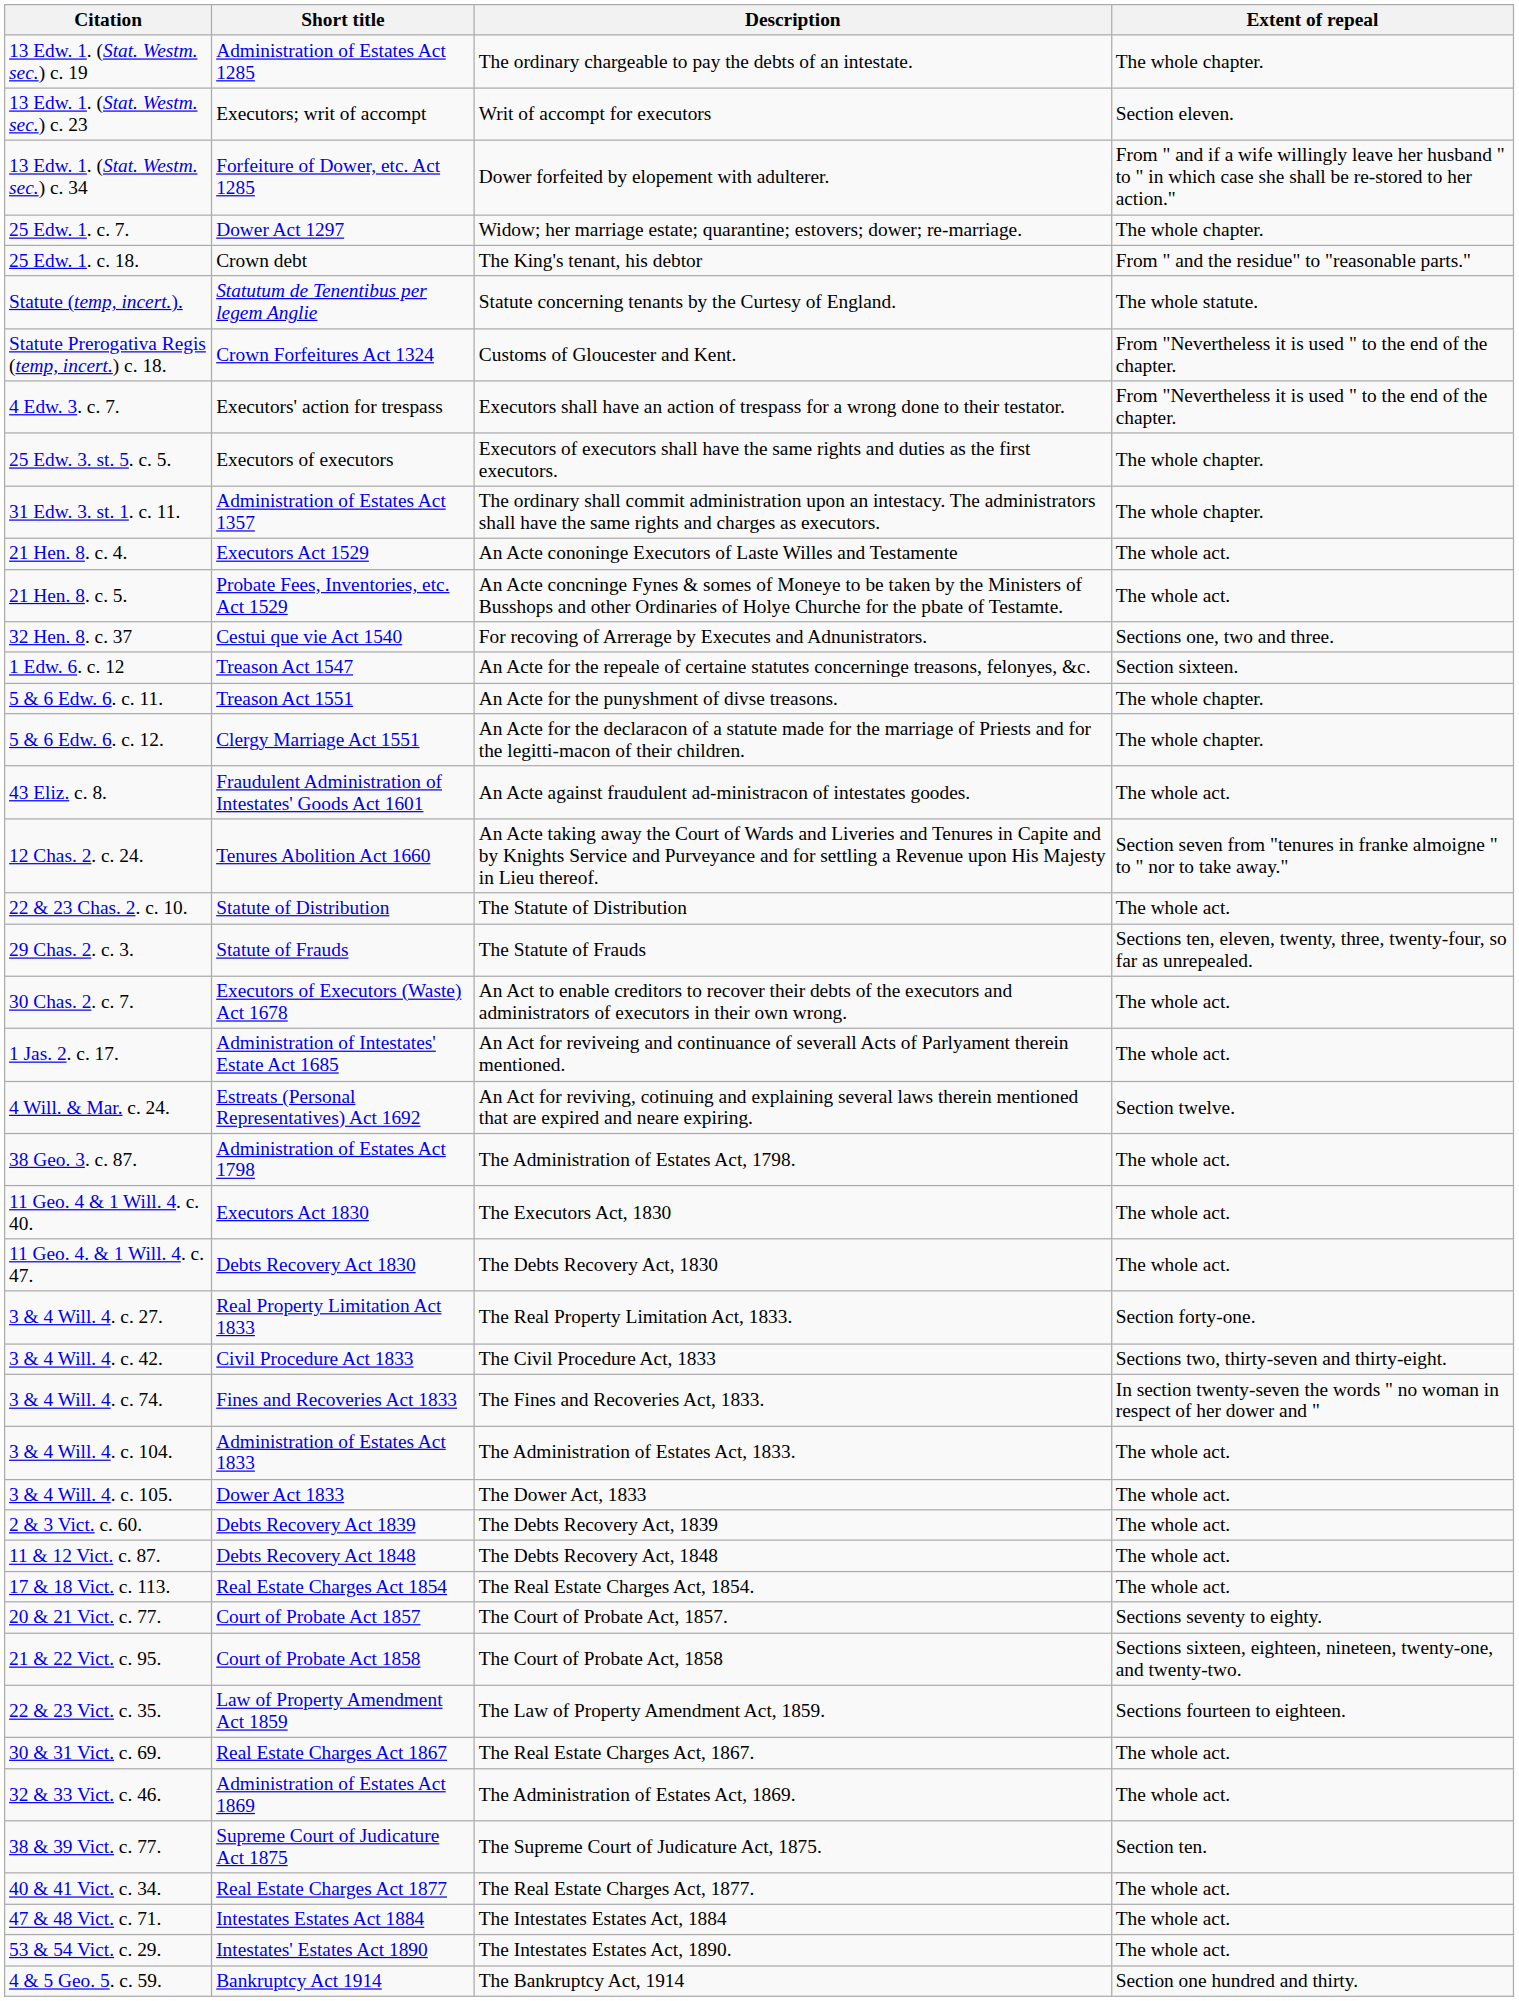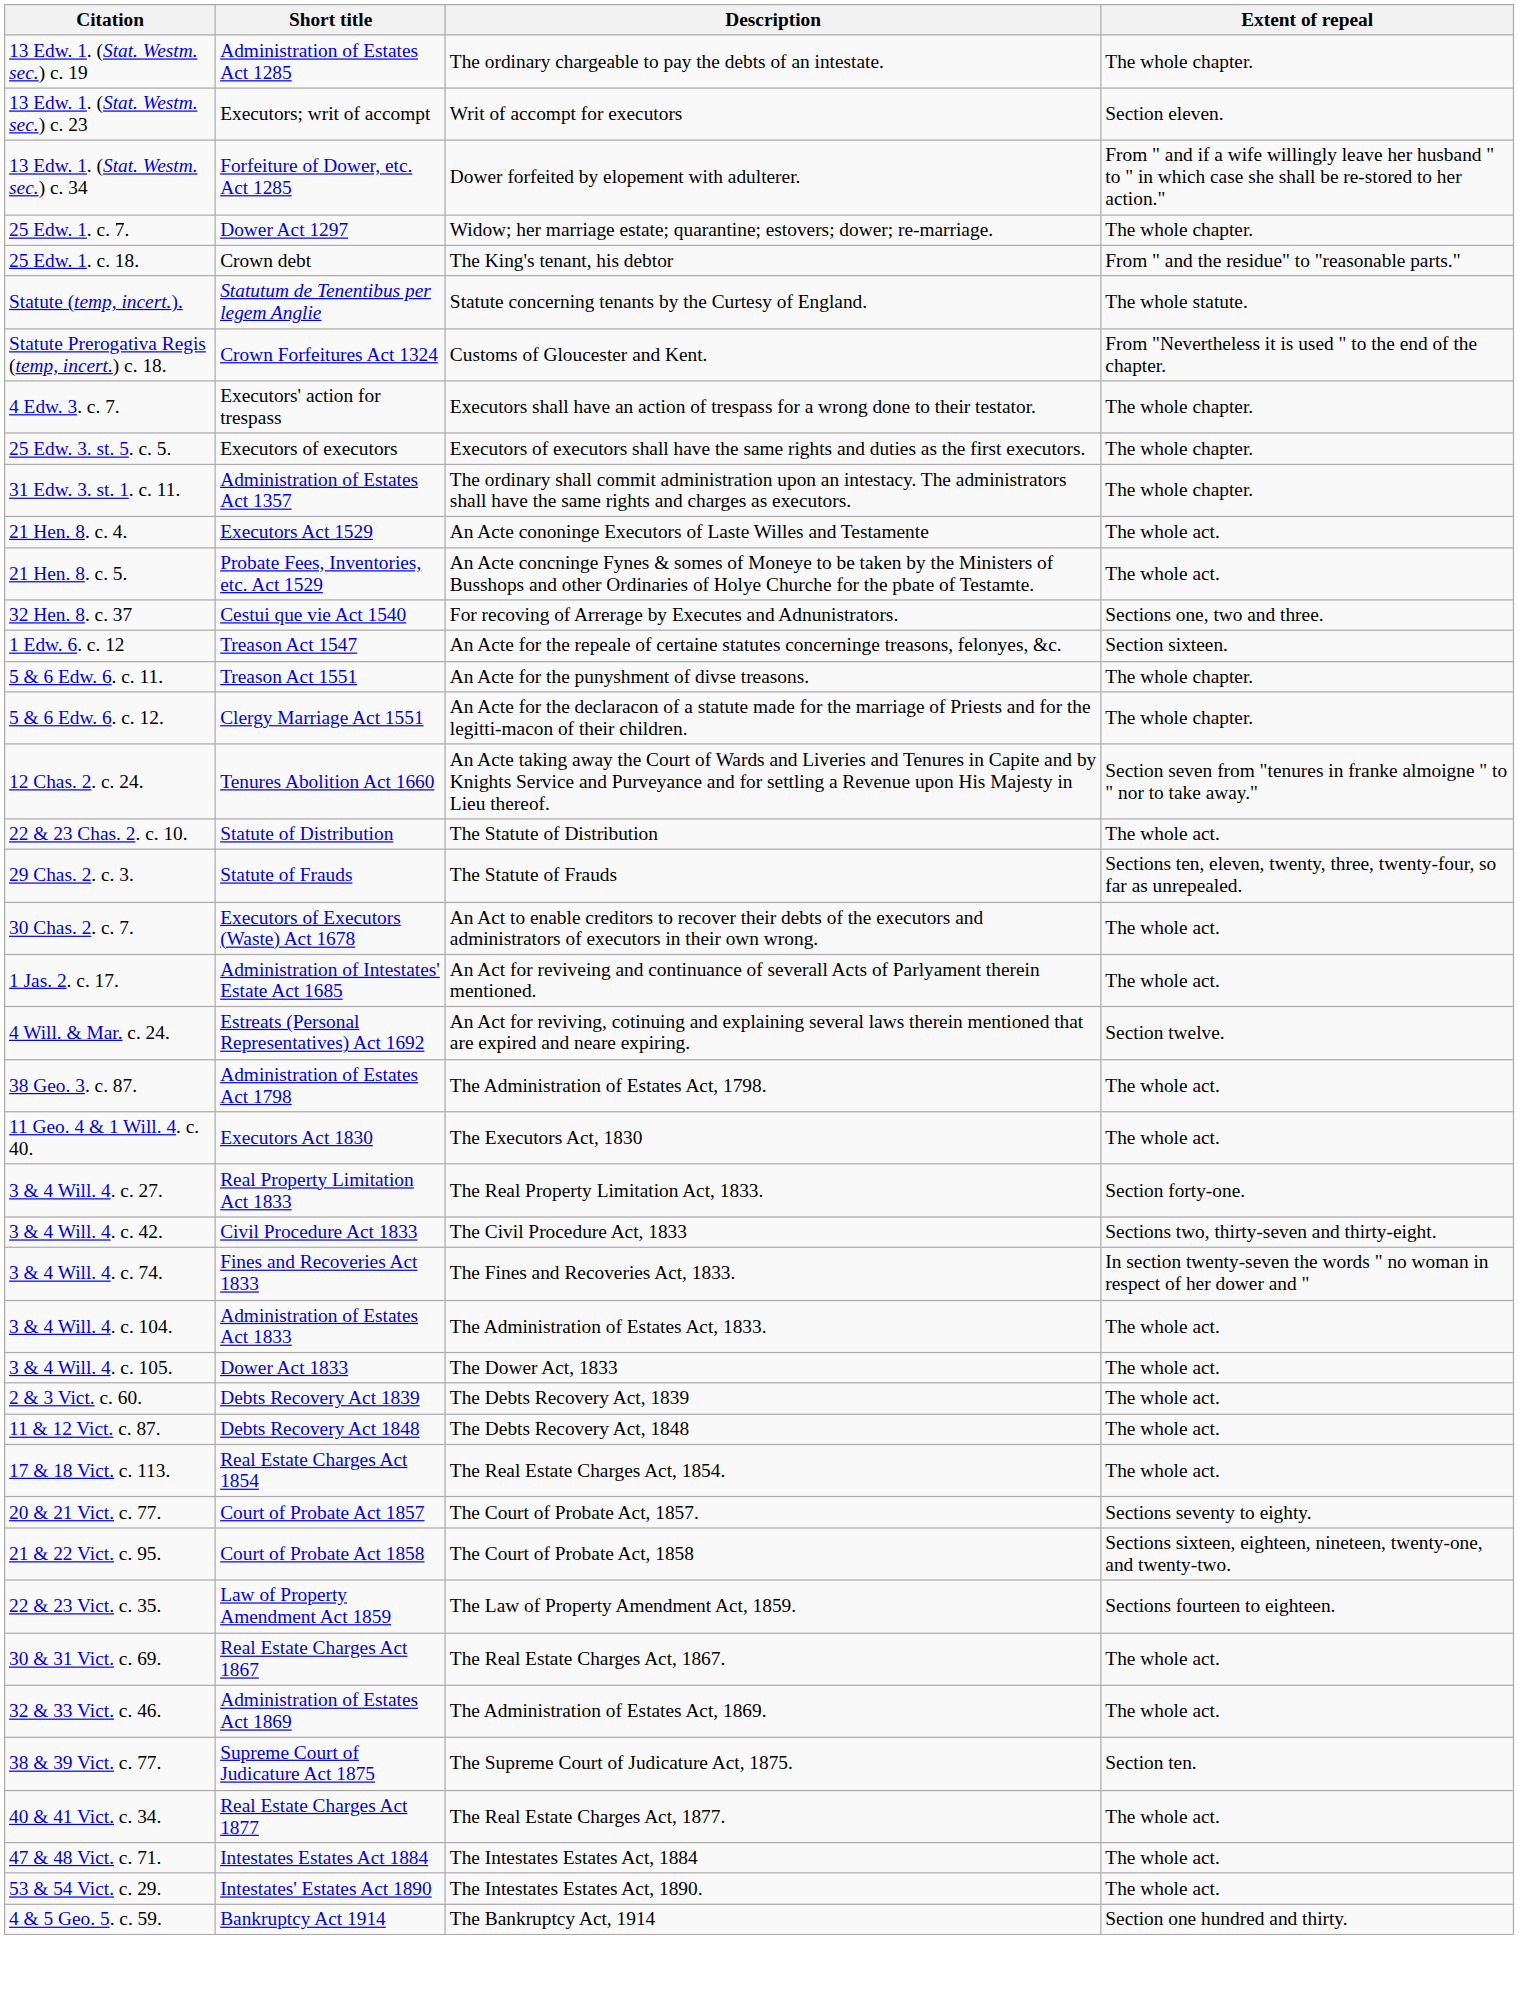 <table class="wikitable">
 <tr>
 <th>Citation</th>
 <th>Short title</th>
 <th>Description</th>
 <th>Extent of repeal</th>
 </tr>
 <tr>
 <td><a href='#'>13 Edw. 1</a>. (<em><a href='#'>Stat. Westm. sec.</a></em>) c. 19</td>
 <td><a href='#'>Administration of Estates Act 1285</a></td>
 <td>The ordinary chargeable to pay the debts of an intestate.</td>
 <td>The whole chapter.</td>
 </tr>
 <tr>
 <td><a href='#'>13 Edw. 1</a>. (<em><a href='#'>Stat. Westm. sec.</a></em>) c. 23</td>
 <td>Executors; writ of accompt</td>
 <td>Writ of accompt for executors</td>
 <td>Section eleven.</td>
 </tr>
 <tr>
 <td><a href='#'>13 Edw. 1</a>. (<em><a href='#'>Stat. Westm. sec.</a></em>) c. 34</td>
 <td><a href='#'>Forfeiture of Dower, etc. Act 1285</a></td>
 <td>Dower forfeited by elopement with adulterer.</td>
 <td>From " and if a wife willingly leave her husband " to " in which case she shall be re-stored to her action."</td>
 </tr>
 <tr>
 <td><a href='#'>25 Edw. 1</a>. c. 7.</td>
 <td><a href='#'>Dower Act 1297</a></td>
 <td>Widow; her marriage estate; quarantine; estovers; dower; re-marriage.</td>
 <td>The whole chapter.</td>
 </tr>
 <tr>
 <td><a href='#'>25 Edw. 1</a>. c. 18.</td>
 <td>Crown debt</td>
 <td>The King's tenant, his debtor</td>
 <td>From " and the residue" to "reasonable parts."</td>
 </tr>
 <tr>
 <td><a href='#'>Statute (<em>temp, incert.</em>).</a></td>
 <td><em><a href='#'>Statutum de Tenentibus per legem Anglie</a></em></td>
 <td>Statute concerning tenants by the Curtesy of England.</td>
 <td>The whole statute.</td>
 </tr>
 <tr>
 <td><a href='#'>Statute Prerogativa Regis</a> (<em><a href='#'>temp, incert.</a></em>) c. 18.</td>
 <td><a href='#'>Crown Forfeitures Act 1324</a></td>
 <td>Customs of Gloucester and Kent.</td>
 <td>From "Nevertheless it is used " to the end of the chapter.</td>
 </tr>
 <tr>
 <td><a href='#'>4 Edw. 3</a>. c. 7.</td>
 <td>Executors' action for trespass</td>
 <td>Executors shall have an action of trespass for a wrong done to their testator.</td>
-<td>From "Nevertheless it is used " to the end of the chapter.</td>
+<td>The whole chapter.</td>
 </tr>
 <tr>
 <td><a href='#'>25 Edw. 3. st. 5</a>. c. 5.</td>
 <td>Executors of executors</td>
 <td>Executors of executors shall have the same rights and duties as the first executors.</td>
 <td>The whole chapter.</td>
 </tr>
 <tr>
 <td><a href='#'>31 Edw. 3. st. 1</a>. c. 11.</td>
 <td><a href='#'>Administration of Estates Act 1357</a></td>
 <td>The ordinary shall commit administration upon an intestacy. The administrators shall have the same rights and charges as executors.</td>
 <td>The whole chapter.</td>
 </tr>
 <tr>
 <td><a href='#'>21 Hen. 8</a>. c. 4.</td>
 <td><a href='#'>Executors Act 1529</a></td>
 <td>An Acte cononinge Executors of Laste Willes and Testamente</td>
 <td>The whole act.</td>
 </tr>
 <tr>
 <td><a href='#'>21 Hen. 8</a>. c. 5.</td>
 <td><a href='#'>Probate Fees, Inventories, etc. Act 1529</a></td>
 <td>An Acte concninge Fynes & somes of Moneye to be taken by the Ministers of Busshops and other Ordinaries of Holye Churche for the pbate of Testamte.</td>
 <td>The whole act.</td>
 </tr>
 <tr>
 <td><a href='#'>32 Hen. 8</a>. c. 37</td>
 <td><a href='#'>Cestui que vie Act 1540</a></td>
 <td>For recoving of Arrerage by Executes and Adnunistrators.</td>
 <td>Sections one, two and three.</td>
 </tr>
 <tr>
 <td><a href='#'>1 Edw. 6</a>. c. 12</td>
 <td><a href='#'>Treason Act 1547</a></td>
 <td>An Acte for the repeale of certaine statutes concerninge treasons, felonyes, &c.</td>
 <td>Section sixteen.</td>
 </tr>
 <tr>
 <td><a href='#'>5 & 6 Edw. 6</a>. c. 11.</td>
 <td><a href='#'>Treason Act 1551</a></td>
 <td>An Acte for the punyshment of divse treasons.</td>
 <td>The whole chapter.</td>
 </tr>
 <tr>
 <td><a href='#'>5 & 6 Edw. 6</a>. c. 12.</td>
 <td><a href='#'>Clergy Marriage Act 1551</a></td>
 <td>An Acte for the declaracon of a statute made for the marriage of Priests and for the legitti-macon of their children.</td>
 <td>The whole chapter.</td>
 </tr>
 <tr>
-<td><a href='#'>43 Eliz.</a> c. 8.</td>
-<td><a href='#'>Fraudulent Administration of Intestates' Goods Act 1601</a></td>
-<td>An Acte against fraudulent ad-ministracon of intestates goodes.</td>
-<td>The whole act.</td>
-</tr>
-<tr>
 <td><a href='#'>12 Chas. 2</a>. c. 24.</td>
 <td><a href='#'>Tenures Abolition Act 1660</a></td>
 <td>An Acte taking away the Court of Wards and Liveries and Tenures in Capite and by Knights Service and Purveyance and for settling a Revenue upon His Majesty in Lieu thereof.</td>
 <td>Section seven from "tenures in franke almoigne " to " nor to take away."</td>
 </tr>
 <tr>
 <td><a href='#'>22 & 23 Chas. 2</a>. c. 10.</td>
 <td><a href='#'>Statute of Distribution</a></td>
 <td>The Statute of Distribution</td>
 <td>The whole act.</td>
 </tr>
 <tr>
 <td><a href='#'>29 Chas. 2</a>. c. 3.</td>
 <td><a href='#'>Statute of Frauds</a></td>
 <td>The Statute of Frauds</td>
 <td>Sections ten, eleven, twenty, three, twenty-four, so far as unrepealed.</td>
 </tr>
 <tr>
 <td><a href='#'>30 Chas. 2</a>. c. 7.</td>
 <td><a href='#'>Executors of Executors (Waste) Act 1678</a></td>
 <td>An Act to enable creditors to recover their debts of the executors and administrators of executors in their own wrong.</td>
 <td>The whole act.</td>
 </tr>
 <tr>
 <td><a href='#'>1 Jas. 2</a>. c. 17.</td>
 <td><a href='#'>Administration of Intestates' Estate Act 1685</a></td>
 <td>An Act for reviveing and continuance of severall Acts of Parlyament therein mentioned.</td>
 <td>The whole act.</td>
 </tr>
 <tr>
 <td><a href='#'>4 Will. & Mar.</a> c. 24.</td>
 <td><a href='#'>Estreats (Personal Representatives) Act 1692</a></td>
 <td>An Act for reviving, cotinuing and explaining several laws therein mentioned that are expired and neare expiring.</td>
 <td>Section twelve.</td>
 </tr>
 <tr>
 <td><a href='#'>38 Geo. 3</a>. c. 87.</td>
 <td><a href='#'>Administration of Estates Act 1798</a></td>
 <td>The Administration of Estates Act, 1798.</td>
 <td>The whole act.</td>
 </tr>
 <tr>
 <td><a href='#'>11 Geo. 4 & 1 Will. 4</a>. c. 40.</td>
 <td><a href='#'>Executors Act 1830</a></td>
 <td>The Executors Act, 1830</td>
-<td>The whole act.</td>
-</tr>
-<tr>
-<td><a href='#'>11 Geo. 4. & 1 Will. 4</a>. c. 47.</td>
-<td><a href='#'>Debts Recovery Act 1830</a></td>
-<td>The Debts Recovery Act, 1830</td>
 <td>The whole act.</td>
 </tr>
 <tr>
 <td><a href='#'>3 & 4 Will. 4</a>. c. 27.</td>
 <td><a href='#'>Real Property Limitation Act 1833</a></td>
 <td>The Real Property Limitation Act, 1833.</td>
 <td>Section forty-one.</td>
 </tr>
 <tr>
 <td><a href='#'>3 & 4 Will. 4</a>. c. 42.</td>
 <td><a href='#'>Civil Procedure Act 1833</a></td>
 <td>The Civil Procedure Act, 1833</td>
 <td>Sections two, thirty-seven and thirty-eight.</td>
 </tr>
 <tr>
 <td><a href='#'>3 & 4 Will. 4</a>. c. 74.</td>
 <td><a href='#'>Fines and Recoveries Act 1833</a></td>
 <td>The Fines and Recoveries Act, 1833.</td>
 <td>In section twenty-seven the words " no woman in respect of her dower and "</td>
 </tr>
 <tr>
 <td><a href='#'>3 & 4 Will. 4</a>. c. 104.</td>
 <td><a href='#'>Administration of Estates Act 1833</a></td>
 <td>The Administration of Estates Act, 1833.</td>
 <td>The whole act.</td>
 </tr>
 <tr>
 <td><a href='#'>3 & 4 Will. 4</a>. c. 105.</td>
 <td><a href='#'>Dower Act 1833</a></td>
 <td>The Dower Act, 1833</td>
 <td>The whole act.</td>
 </tr>
 <tr>
 <td><a href='#'>2 & 3 Vict.</a> c. 60.</td>
 <td><a href='#'>Debts Recovery Act 1839</a></td>
 <td>The Debts Recovery Act, 1839</td>
 <td>The whole act.</td>
 </tr>
 <tr>
 <td><a href='#'>11 & 12 Vict.</a> c. 87.</td>
 <td><a href='#'>Debts Recovery Act 1848</a></td>
 <td>The Debts Recovery Act, 1848</td>
 <td>The whole act.</td>
 </tr>
 <tr>
 <td><a href='#'>17 & 18 Vict.</a> c. 113.</td>
 <td><a href='#'>Real Estate Charges Act 1854</a></td>
 <td>The Real Estate Charges Act, 1854.</td>
 <td>The whole act.</td>
 </tr>
 <tr>
 <td><a href='#'>20 & 21 Vict.</a> c. 77.</td>
 <td><a href='#'>Court of Probate Act 1857</a></td>
 <td>The Court of Probate Act, 1857.</td>
 <td>Sections seventy to eighty.</td>
 </tr>
 <tr>
 <td><a href='#'>21 & 22 Vict.</a> c. 95.</td>
 <td><a href='#'>Court of Probate Act 1858</a></td>
 <td>The Court of Probate Act, 1858</td>
 <td>Sections sixteen, eighteen, nineteen, twenty-one, and twenty-two.</td>
 </tr>
 <tr>
 <td><a href='#'>22 & 23 Vict.</a> c. 35.</td>
 <td><a href='#'>Law of Property Amendment Act 1859</a></td>
 <td>The Law of Property Amendment Act, 1859.</td>
 <td>Sections fourteen to eighteen.</td>
 </tr>
 <tr>
 <td><a href='#'>30 & 31 Vict.</a> c. 69.</td>
 <td><a href='#'>Real Estate Charges Act 1867</a></td>
 <td>The Real Estate Charges Act, 1867.</td>
 <td>The whole act.</td>
 </tr>
 <tr>
 <td><a href='#'>32 & 33 Vict.</a> c. 46.</td>
 <td><a href='#'>Administration of Estates Act 1869</a></td>
 <td>The Administration of Estates Act, 1869.</td>
 <td>The whole act.</td>
 </tr>
 <tr>
 <td><a href='#'>38 & 39 Vict.</a> c. 77.</td>
 <td><a href='#'>Supreme Court of Judicature Act 1875</a></td>
 <td>The Supreme Court of Judicature Act, 1875.</td>
 <td>Section ten.</td>
 </tr>
 <tr>
 <td><a href='#'>40 & 41 Vict.</a> c. 34.</td>
 <td><a href='#'>Real Estate Charges Act 1877</a></td>
 <td>The Real Estate Charges Act, 1877.</td>
 <td>The whole act.</td>
 </tr>
 <tr>
 <td><a href='#'>47 & 48 Vict.</a> c. 71.</td>
 <td><a href='#'>Intestates Estates Act 1884</a></td>
 <td>The Intestates Estates Act, 1884</td>
 <td>The whole act.</td>
 </tr>
 <tr>
 <td><a href='#'>53 & 54 Vict.</a> c. 29.</td>
 <td><a href='#'>Intestates' Estates Act 1890</a></td>
 <td>The Intestates Estates Act, 1890.</td>
 <td>The whole act.</td>
 </tr>
 <tr>
 <td><a href='#'>4 & 5 Geo. 5</a>. c. 59.</td>
 <td><a href='#'>Bankruptcy Act 1914</a></td>
 <td>The Bankruptcy Act, 1914</td>
 <td>Section one hundred and thirty.</td>
 </tr>
 </table>
